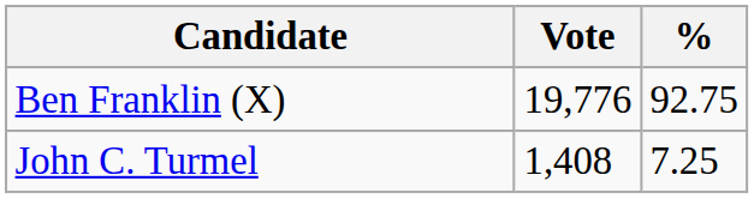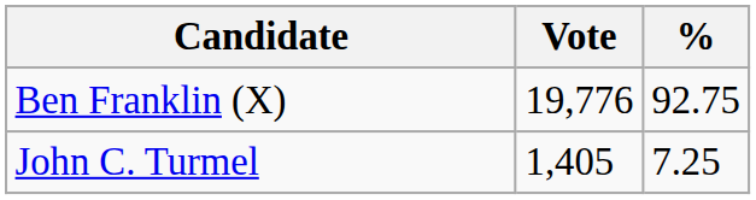 <table class="wikitable">
 <tr>
 <th bgcolor="#DDDDFF" width="200px">Candidate</th>
 <th bgcolor="#DDDDFF">Vote</th>
 <th bgcolor="#DDDDFF">%</th>
 </tr>
 <tr>
 <td><a href='#'>Ben Franklin</a> (X)</td>
 <td>19,776</td>
 <td>92.75</td>
 </tr>
 <tr>
 <td><a href='#'>John C. Turmel</a></td>
-<td>1,408</td>
+<td>1,405</td>
 <td>7.25</td>
 </tr>
 </table>
